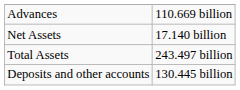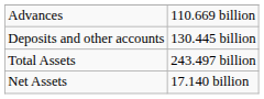 <table class="wikitable">
 <tr>
 </tr>
 <tr>
 <td>Advances</td>
 <td>110.669 billion</td>
 </tr>
 <tr>
-<td>Net Assets</td>
-<td>17.140 billion</td>
+<td>Deposits and other accounts</td>
+<td>130.445 billion</td>
 </tr>
 <tr>
 <td>Total Assets</td>
 <td>243.497 billion</td>
 </tr>
 <tr>
-<td>Deposits and other accounts</td>
-<td>130.445 billion</td>
+<td>Net Assets</td>
+<td>17.140 billion</td>
 </tr>
 </table>
